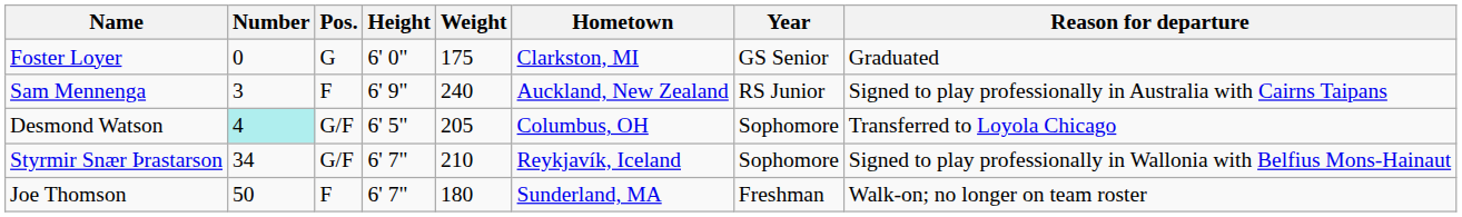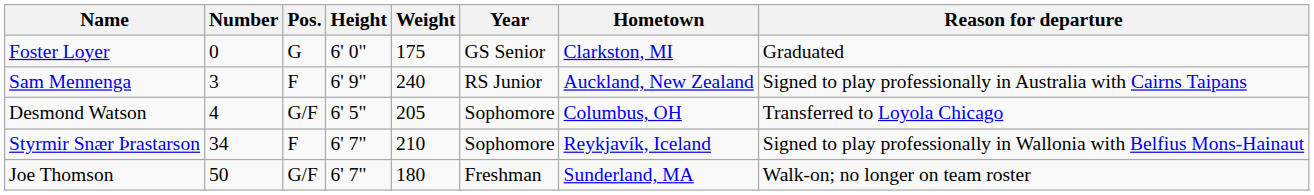 <table class="wikitable sortable" border="1">
 <tr>
 <th>Name</th>
 <th>Number</th>
 <th>Pos.</th>
 <th>Height</th>
 <th>Weight</th>
+<th>Year</th>
 <th>Hometown</th>
-<th>Year</th>
 <th class="unsortable">Reason for departure</th>
 </tr>
 <tr>
 <td><a href='#'>Foster Loyer</a></td>
 <td>0</td>
 <td>G</td>
 <td>6' 0"</td>
 <td>175</td>
+<td>GS Senior</td>
 <td><a href='#'>Clarkston, MI</a></td>
-<td>GS Senior</td>
 <td>Graduated</td>
 </tr>
 <tr>
 <td><a href='#'>Sam Mennenga</a></td>
 <td>3</td>
 <td>F</td>
 <td>6' 9"</td>
 <td>240</td>
+<td>RS Junior</td>
 <td><a href='#'>Auckland, New Zealand</a></td>
-<td>RS Junior</td>
 <td>Signed to play professionally in Australia with <a href='#'>Cairns Taipans</a></td>
 </tr>
 <tr>
 <td>Desmond Watson</td>
-<td style="background: paleturquoise;">4</td>
+<td>4</td>
 <td>G/F</td>
 <td>6' 5"</td>
 <td>205</td>
+<td>Sophomore</td>
 <td><a href='#'>Columbus, OH</a></td>
-<td>Sophomore</td>
 <td>Transferred to <a href='#'>Loyola Chicago</a></td>
 </tr>
 <tr>
 <td><a href='#'>Styrmir Snær Þrastarson</a></td>
 <td>34</td>
-<td>G/F</td>
+<td>F</td>
 <td>6' 7"</td>
 <td>210</td>
+<td>Sophomore</td>
 <td><a href='#'>Reykjavík, Iceland</a></td>
-<td>Sophomore</td>
 <td>Signed to play professionally in Wallonia with <a href='#'>Belfius Mons-Hainaut</a></td>
 </tr>
 <tr>
 <td>Joe Thomson</td>
 <td>50</td>
-<td>F</td>
+<td>G/F</td>
 <td>6' 7"</td>
 <td>180</td>
+<td>Freshman</td>
 <td><a href='#'>Sunderland, MA</a></td>
-<td>Freshman</td>
 <td>Walk-on; no longer on team roster</td>
 </tr>
 </table>
